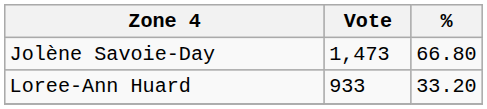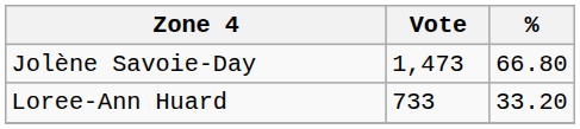 <table class="wikitable">
 <tr>
 <th bgcolor="#DDDDFF" width="200px">Zone 4</th>
 <th bgcolor="#DDDDFF" width="50px">Vote</th>
 <th bgcolor="#DDDDFF" width="30px">%</th>
 </tr>
 <tr>
 <td>Jolène Savoie-Day</td>
 <td>1,473</td>
 <td>66.80</td>
 </tr>
 <tr>
 <td>Loree-Ann Huard</td>
-<td>933</td>
+<td>733</td>
 <td>33.20</td>
 </tr>
 <tr>
 </tr>
 </table>
